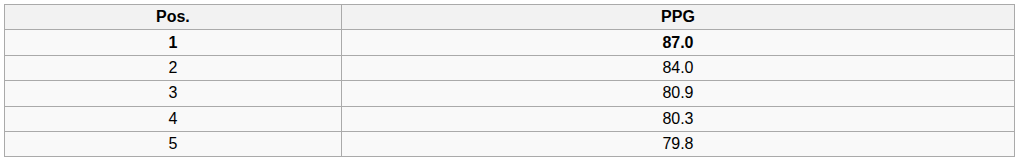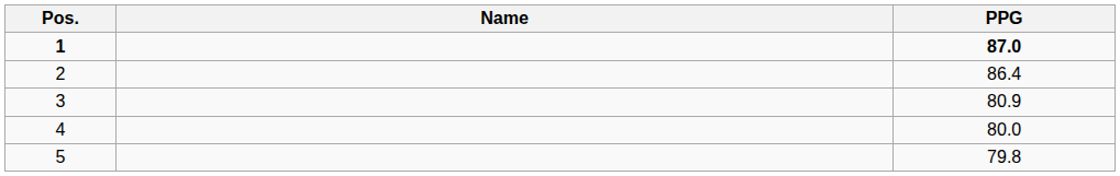 <table class=wikitable width="80%">
 <tr>
 <th width="10%">Pos.</th>
+<th width="70%">Name</th>
 <th width="20%">PPG</th>
 </tr>
 <tr>
 <td align=center><strong>1</strong></td>
+<td><strong></strong></td>
 <td align=center><strong>87.0</strong></td>
 </tr>
 <tr>
 <td align=center>2</td>
-<td align=center>84.0</td>
+<td></td>
+<td align=center>86.4</td>
 </tr>
 <tr>
 <td align=center>3</td>
+<td></td>
 <td align=center>80.9</td>
 </tr>
 <tr>
 <td align=center>4</td>
-<td align=center>80.3</td>
+<td></td>
+<td align=center>80.0</td>
 </tr>
 <tr>
 <td align=center>5</td>
+<td></td>
 <td align=center>79.8</td>
 </tr>
 </table>
